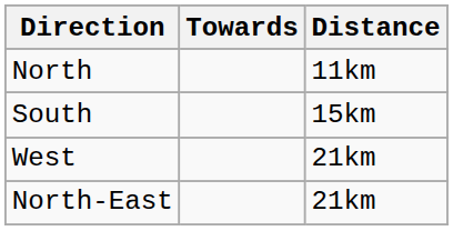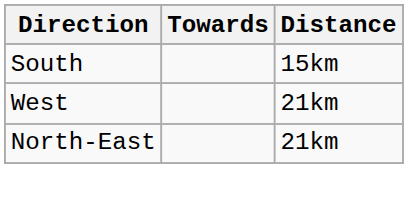 <table class="wikitable">
 <tr>
 <th>Direction</th>
 <th>Towards</th>
 <th>Distance</th>
-</tr>
-<tr>
-<td>North</td>
-<td></td>
-<td>11km</td>
 </tr>
 <tr>
 <td>South</td>
 <td></td>
 <td>15km</td>
 </tr>
 <tr>
 <td>West</td>
 <td></td>
 <td>21km</td>
 </tr>
 <tr>
 <td>North-East</td>
 <td></td>
 <td>21km</td>
 </tr>
 </table>
